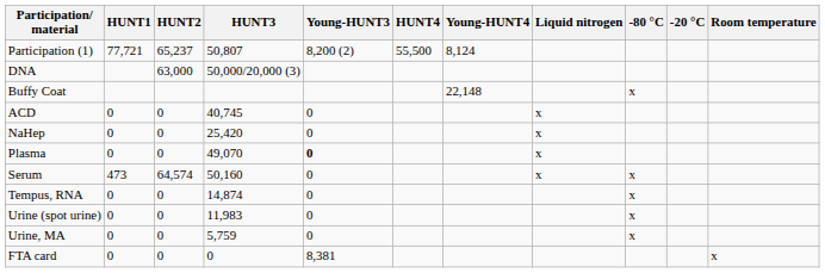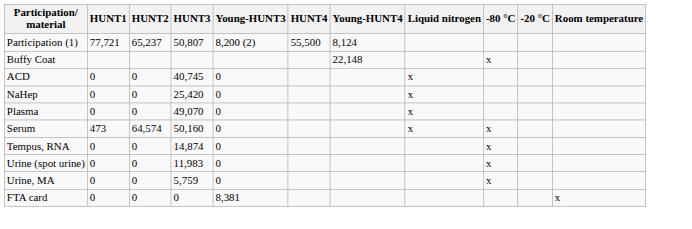 <table class="wikitable">
 <tr>
 <th>Participation/<br>material</th>
 <th>HUNT1</th>
 <th>HUNT2</th>
 <th>HUNT3</th>
 <th>Young-HUNT3</th>
 <th>HUNT4</th>
 <th>Young-HUNT4</th>
 <th>Liquid nitrogen</th>
 <th>-80 °C</th>
 <th>-20 °C</th>
 <th>Room temperature</th>
 </tr>
 <tr>
 <td>Participation (1)</td>
 <td>77,721</td>
 <td>65,237</td>
 <td>50,807</td>
 <td>8,200 (2)</td>
 <td>55,500</td>
 <td>8,124</td>
-<td></td>
-<td></td>
-<td></td>
-<td></td>
-</tr>
-<tr>
-<td>DNA</td>
-<td></td>
-<td>63,000</td>
-<td>50,000/20,000 (3)</td>
-<td></td>
-<td></td>
-<td></td>
 <td></td>
 <td></td>
 <td></td>
 <td></td>
 </tr>
 <tr>
 <td>Buffy Coat</td>
 <td></td>
 <td></td>
 <td></td>
 <td></td>
 <td></td>
 <td>22,148</td>
 <td></td>
 <td>x</td>
 <td></td>
 <td></td>
 </tr>
 <tr>
 <td>ACD</td>
 <td>0</td>
 <td>0</td>
 <td>40,745</td>
 <td>0</td>
 <td></td>
 <td></td>
 <td>x</td>
 <td></td>
 <td></td>
 <td></td>
 </tr>
 <tr>
 <td>NaHep</td>
 <td>0</td>
 <td>0</td>
 <td>25,420</td>
 <td>0</td>
 <td></td>
 <td></td>
 <td>x</td>
 <td></td>
 <td></td>
 <td></td>
 </tr>
 <tr>
 <td>Plasma</td>
 <td>0</td>
 <td>0</td>
 <td>49,070</td>
-<td><strong>0</strong></td>
+<td>0</td>
 <td></td>
 <td></td>
 <td>x</td>
 <td></td>
 <td></td>
 <td></td>
 </tr>
 <tr>
 <td>Serum</td>
 <td>473</td>
 <td>64,574</td>
 <td>50,160</td>
 <td>0</td>
 <td></td>
 <td></td>
 <td>x</td>
 <td>x</td>
 <td></td>
 <td></td>
 </tr>
 <tr>
 <td>Tempus, RNA</td>
 <td>0</td>
 <td>0</td>
 <td>14,874</td>
 <td>0</td>
 <td></td>
 <td></td>
 <td></td>
 <td>x</td>
 <td></td>
 <td></td>
 </tr>
 <tr>
 <td>Urine (spot urine)</td>
 <td>0</td>
 <td>0</td>
 <td>11,983</td>
 <td>0</td>
 <td></td>
 <td></td>
 <td></td>
 <td>x</td>
 <td></td>
 <td></td>
 </tr>
 <tr>
 <td>Urine, MA</td>
 <td>0</td>
 <td>0</td>
 <td>5,759</td>
 <td>0</td>
 <td></td>
 <td></td>
 <td></td>
 <td>x</td>
 <td></td>
 <td></td>
 </tr>
 <tr>
 <td>FTA card</td>
 <td>0</td>
 <td>0</td>
 <td>0</td>
 <td>8,381</td>
 <td></td>
 <td></td>
 <td></td>
 <td></td>
 <td></td>
 <td>x</td>
 </tr>
 </table>
